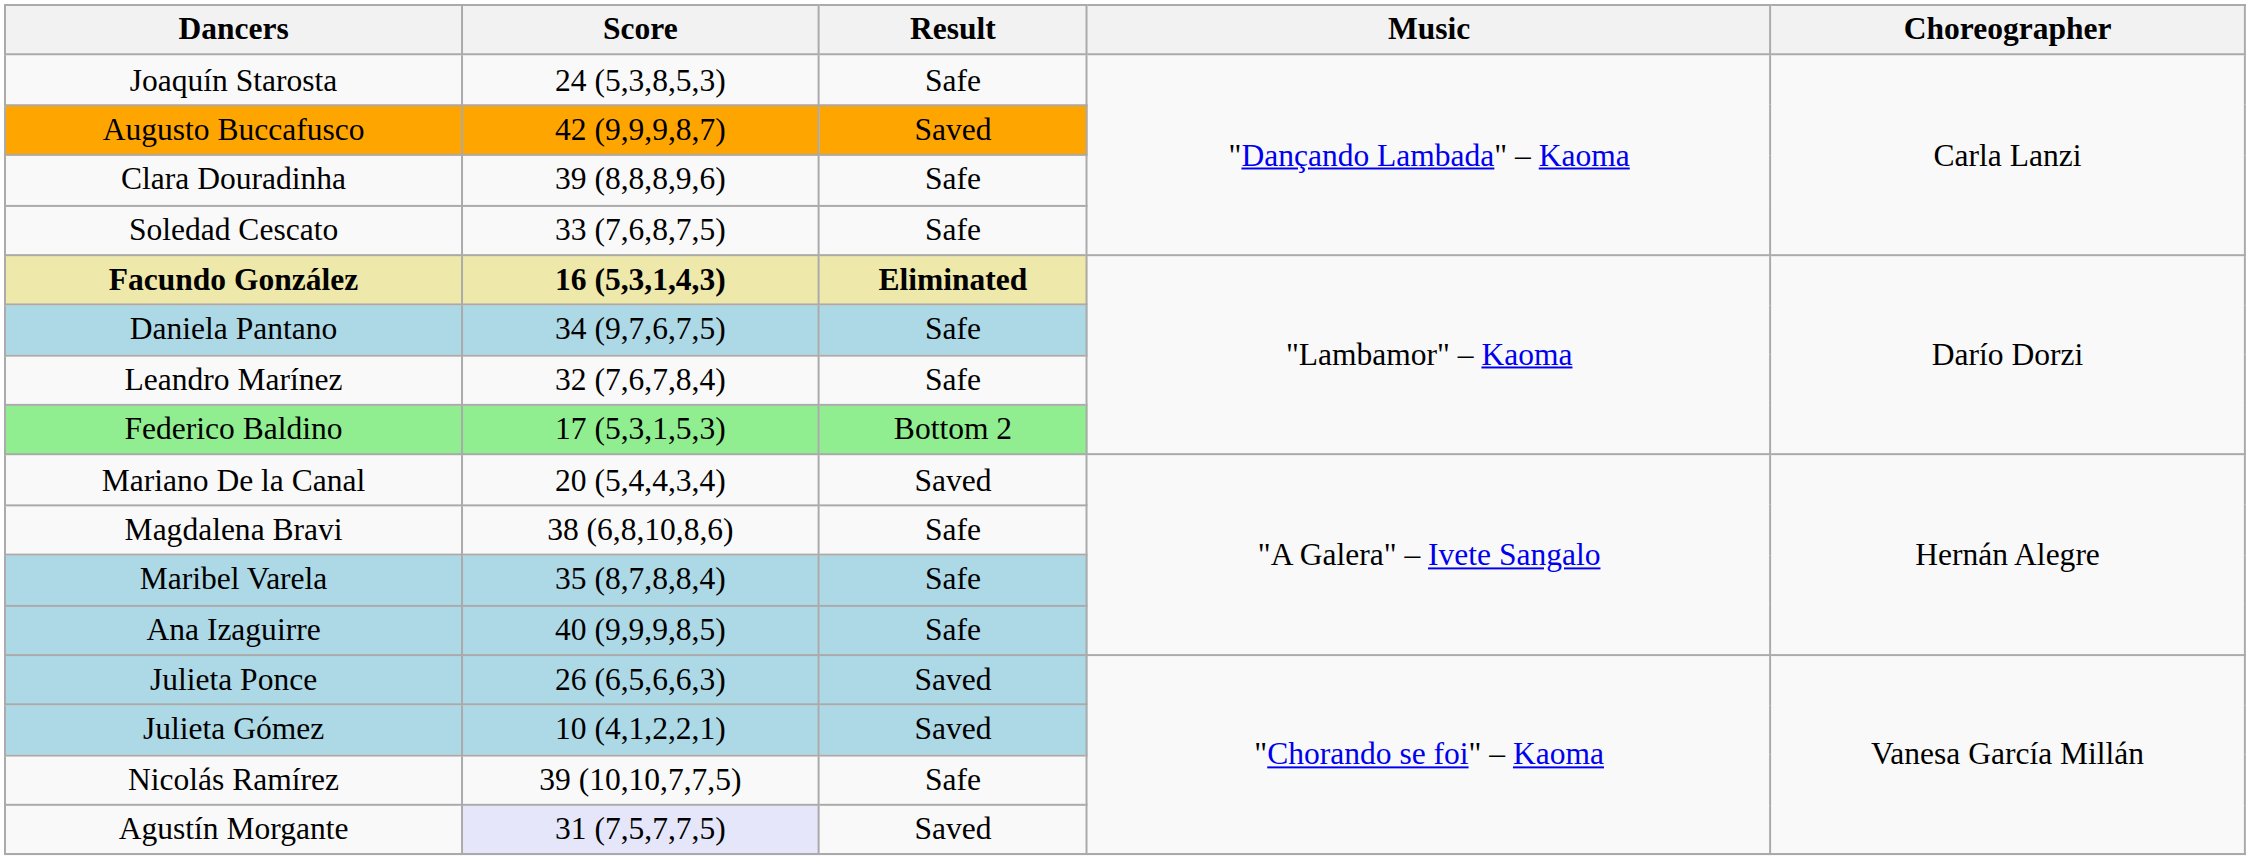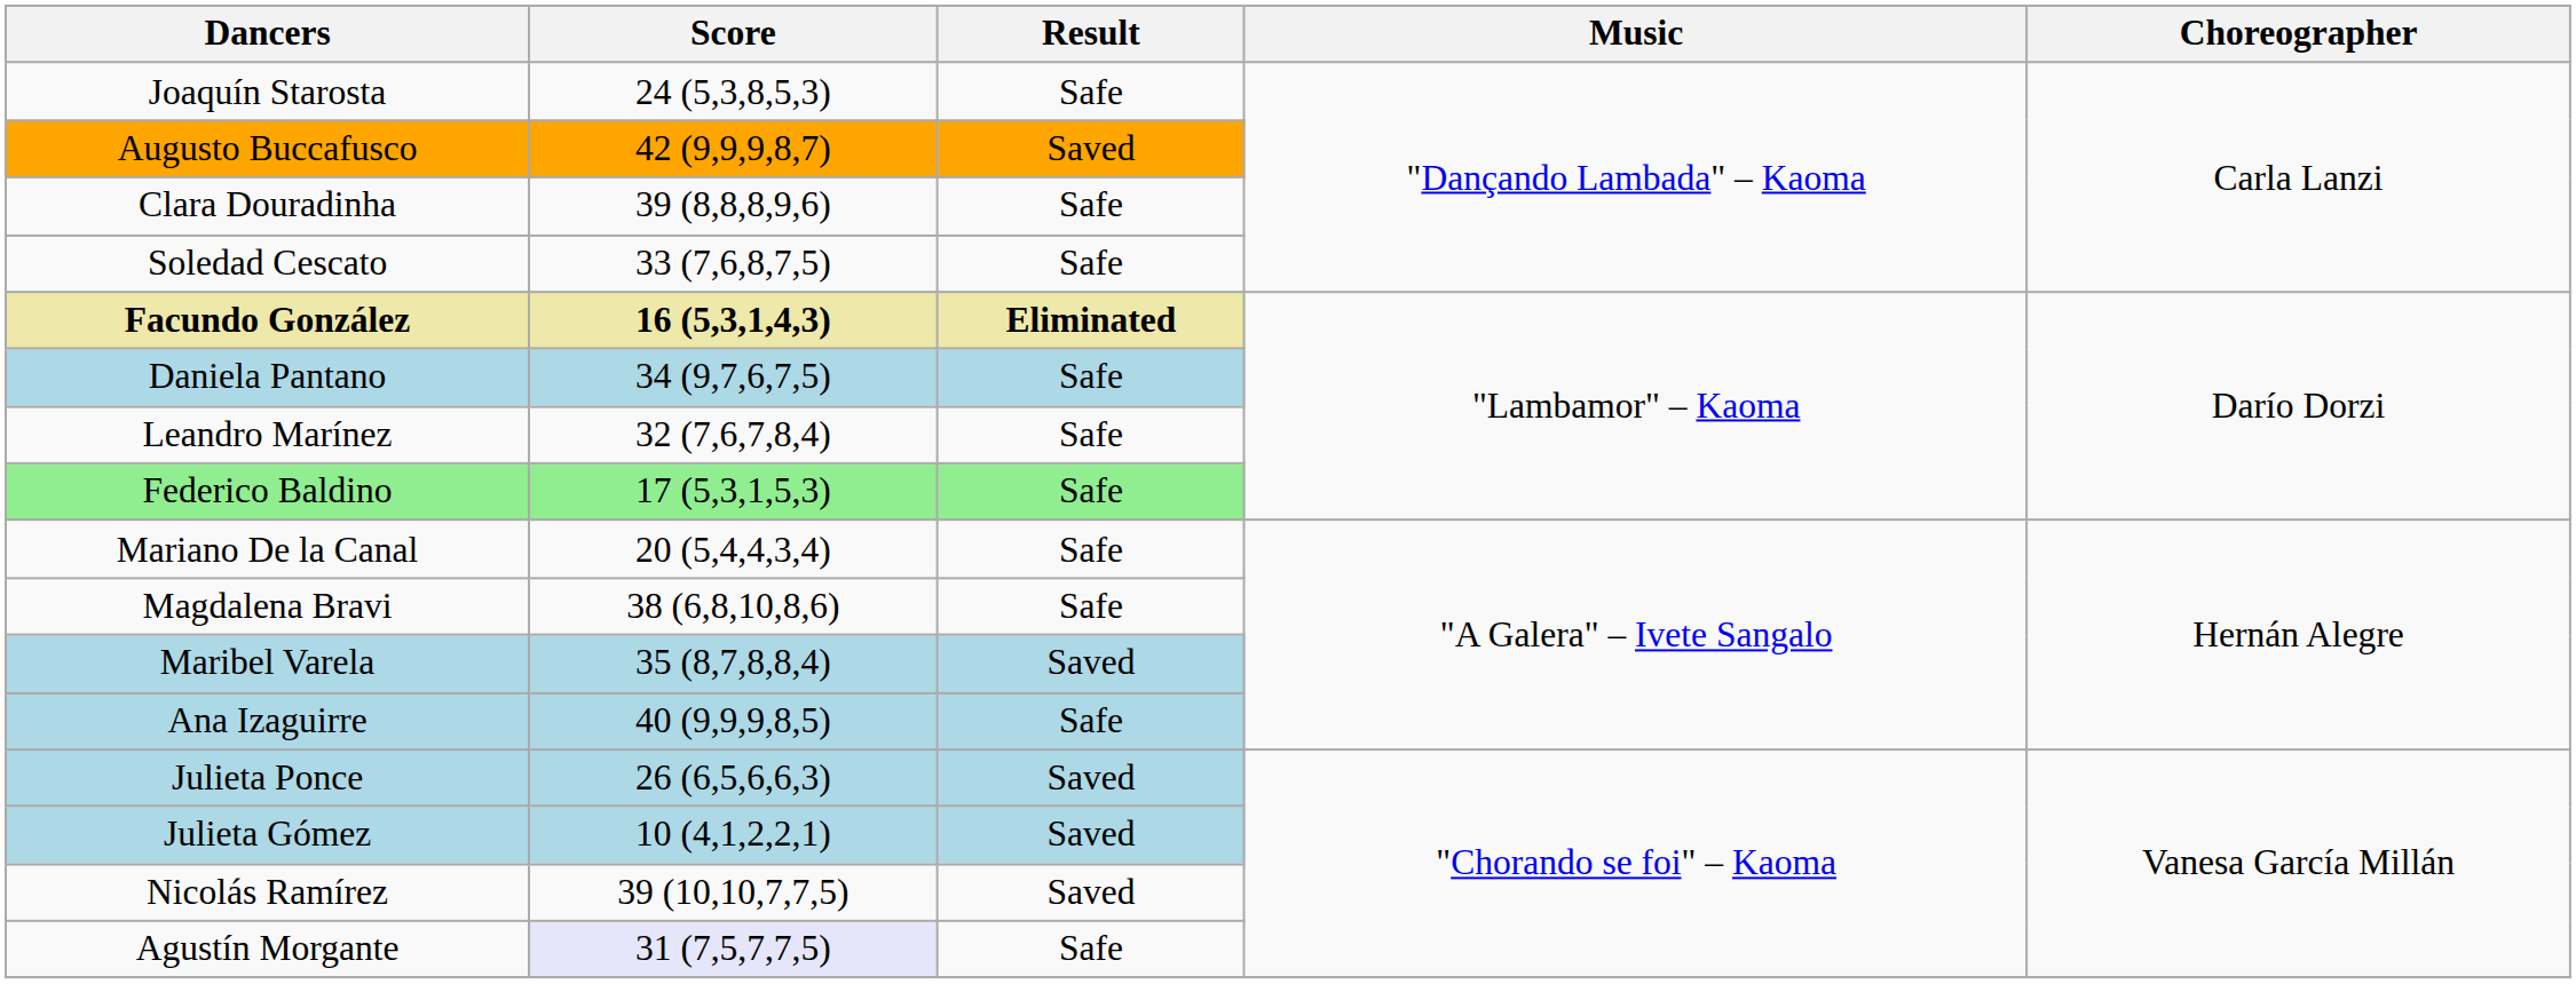 <table class="wikitable" width="90%" style="text-align:center;">
 <tr bgcolor="f2f2f2">
 <td><strong>Dancers</strong></td>
 <td><strong>Score</strong></td>
 <td><strong>Result</strong></td>
 <td><strong>Music</strong></td>
 <td><strong>Choreographer</strong></td>
 </tr>
 <tr>
 <td>Joaquín Starosta</td>
 <td>24 (5,3,8,5,3)</td>
 <td>Safe</td>
 <td rowspan=4>"<a href='#'>Dançando Lambada</a>" – <a href='#'>Kaoma</a></td>
 <td rowspan=4>Carla Lanzi</td>
 </tr>
 <tr bgcolor=orange>
 <td>Augusto Buccafusco</td>
 <td>42 (9,9,9,8,7)</td>
 <td>Saved</td>
 </tr>
 <tr>
 <td>Clara Douradinha</td>
 <td>39 (8,8,8,9,6)</td>
 <td>Safe</td>
 </tr>
 <tr>
 <td>Soledad Cescato</td>
 <td>33 (7,6,8,7,5)</td>
 <td>Safe</td>
 </tr>
 <tr>
 <td bgcolor=palegoldenrod><strong>Facundo González</strong></td>
 <td bgcolor=palegoldenrod><strong>16 (5,3,1,4,3)</strong></td>
 <td bgcolor=palegoldenrod><strong>Eliminated</strong></td>
 <td rowspan=4>"Lambamor" – <a href='#'>Kaoma</a></td>
 <td rowspan=4>Darío Dorzi</td>
 </tr>
 <tr bgcolor=lightblue>
 <td>Daniela Pantano</td>
 <td>34 (9,7,6,7,5)</td>
 <td>Safe</td>
 </tr>
 <tr>
 <td>Leandro Marínez</td>
 <td>32 (7,6,7,8,4)</td>
 <td>Safe</td>
 </tr>
 <tr bgcolor=lightgreen>
 <td>Federico Baldino</td>
 <td>17 (5,3,1,5,3)</td>
-<td>Bottom 2</td>
+<td>Safe</td>
 </tr>
 <tr>
 <td>Mariano De la Canal</td>
 <td>20 (5,4,4,3,4)</td>
-<td>Saved</td>
+<td>Safe</td>
 <td rowspan=4>"A Galera" – <a href='#'>Ivete Sangalo</a></td>
 <td rowspan=4>Hernán Alegre</td>
 </tr>
 <tr>
 <td>Magdalena Bravi</td>
 <td>38 (6,8,10,8,6)</td>
 <td>Safe</td>
 </tr>
 <tr bgcolor=lightblue>
 <td>Maribel Varela</td>
 <td>35 (8,7,8,8,4)</td>
-<td>Safe</td>
+<td>Saved</td>
 </tr>
 <tr bgcolor=lightblue>
 <td>Ana Izaguirre</td>
 <td>40 (9,9,9,8,5)</td>
 <td>Safe</td>
 </tr>
 <tr>
 <td bgcolor=lightblue>Julieta Ponce</td>
 <td bgcolor=lightblue>26 (6,5,6,6,3)</td>
 <td bgcolor=lightblue>Saved</td>
 <td rowspan=4>"<a href='#'>Chorando se foi</a>" – <a href='#'>Kaoma</a></td>
 <td rowspan=4>Vanesa García Millán</td>
 </tr>
 <tr bgcolor=lightblue>
 <td>Julieta Gómez</td>
 <td>10 (4,1,2,2,1)</td>
 <td>Saved</td>
 </tr>
 <tr>
 <td>Nicolás Ramírez</td>
 <td>39 (10,10,7,7,5)</td>
-<td>Safe</td>
+<td>Saved</td>
 </tr>
 <tr>
 <td>Agustín Morgante</td>
 <td style="background: lavender;">31 (7,5,7,7,5)</td>
-<td>Saved</td>
+<td>Safe</td>
 </tr>
 <tr>
 </tr>
 </table>
